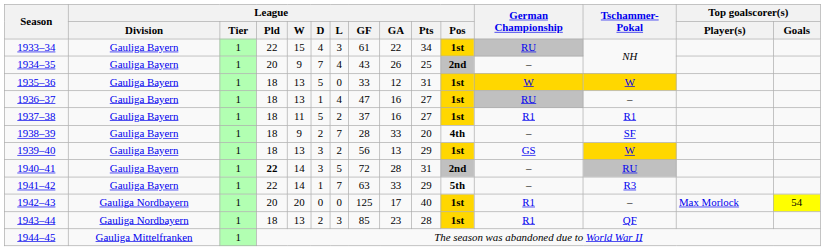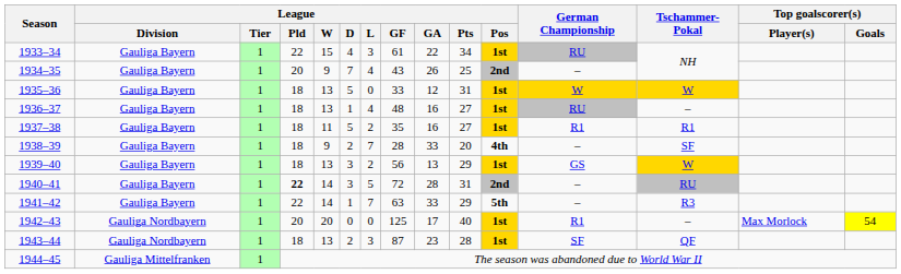 <table class="wikitable" style="text-align: center" width="95%">
 <tr>
 <th rowspan=2>Season</th>
 <th colspan="10">League</th>
 <th rowspan="2"><a href='#'>German<br>Championship</a></th>
 <th rowspan=2><a href='#'>Tschammer-<br>Pokal</a></th>
 <th colspan=2>Top goalscorer(s)</th>
 </tr>
 <tr>
 <th>Division</th>
 <th>Tier</th>
 <th>Pld</th>
 <th>W</th>
 <th>D</th>
 <th>L</th>
 <th>GF</th>
 <th>GA</th>
 <th>Pts</th>
 <th>Pos</th>
 <th>Player(s)</th>
 <th>Goals</th>
 </tr>
 <tr>
 <td><a href='#'>1933–34</a></td>
 <td><a href='#'>Gauliga Bayern</a></td>
 <td bgcolor="#b2ffb2">1</td>
 <td>22</td>
 <td>15</td>
 <td>4</td>
 <td>3</td>
 <td>61</td>
 <td>22</td>
 <td>34</td>
 <td bgcolor=gold><strong>1st</strong></td>
 <td bgcolor=silver><a href='#'>RU</a></td>
 <td rowspan="2"><em>NH</em></td>
 <td align="left"></td>
 <td></td>
 </tr>
 <tr>
 <td><a href='#'>1934–35</a></td>
 <td><a href='#'>Gauliga Bayern</a></td>
 <td bgcolor="#b2ffb2">1</td>
 <td>20</td>
 <td>9</td>
 <td>7</td>
 <td>4</td>
 <td>43</td>
 <td>26</td>
 <td>25</td>
 <td bgcolor=silver><strong>2nd</strong></td>
 <td>–</td>
 <td align="left"></td>
 <td></td>
 </tr>
 <tr>
 <td><a href='#'>1935–36</a></td>
 <td><a href='#'>Gauliga Bayern</a></td>
 <td bgcolor="#b2ffb2">1</td>
 <td>18</td>
 <td>13</td>
 <td>5</td>
 <td>0</td>
 <td>33</td>
 <td>12</td>
 <td>31</td>
 <td bgcolor=gold><strong>1st</strong></td>
 <td bgcolor=gold><a href='#'>W</a></td>
 <td bgcolor=gold><a href='#'>W</a></td>
 <td align="left"></td>
 <td></td>
 </tr>
 <tr>
 <td><a href='#'>1936–37</a></td>
 <td><a href='#'>Gauliga Bayern</a></td>
 <td bgcolor="#b2ffb2">1</td>
 <td>18</td>
 <td>13</td>
 <td>1</td>
 <td>4</td>
-<td>47</td>
+<td>48</td>
 <td>16</td>
 <td>27</td>
 <td bgcolor=gold><strong>1st</strong></td>
 <td bgcolor=silver><a href='#'>RU</a></td>
 <td>–</td>
 <td align="left"></td>
 <td></td>
 </tr>
 <tr>
 <td><a href='#'>1937–38</a></td>
 <td><a href='#'>Gauliga Bayern</a></td>
 <td bgcolor="#b2ffb2">1</td>
 <td>18</td>
 <td>11</td>
 <td>5</td>
 <td>2</td>
-<td>37</td>
+<td>35</td>
 <td>16</td>
 <td>27</td>
 <td bgcolor=gold><strong>1st</strong></td>
 <td><a href='#'>R1</a></td>
 <td><a href='#'>R1</a></td>
 <td align=left></td>
 <td></td>
 </tr>
 <tr>
 <td><a href='#'>1938–39</a></td>
 <td><a href='#'>Gauliga Bayern</a></td>
 <td bgcolor="#b2ffb2">1</td>
 <td>18</td>
 <td>9</td>
 <td>2</td>
 <td>7</td>
 <td>28</td>
 <td>33</td>
 <td>20</td>
 <td><strong>4th</strong></td>
 <td>–</td>
 <td><a href='#'>SF</a></td>
 <td align="left"></td>
 <td></td>
 </tr>
 <tr>
 <td><a href='#'>1939–40</a></td>
 <td><a href='#'>Gauliga Bayern</a></td>
 <td bgcolor="#b2ffb2">1</td>
 <td>18</td>
 <td>13</td>
 <td>3</td>
 <td>2</td>
 <td>56</td>
 <td>13</td>
 <td>29</td>
 <td bgcolor=gold><strong>1st</strong></td>
 <td><a href='#'>GS</a></td>
 <td bgcolor=gold><a href='#'>W</a></td>
 <td align="left"></td>
 <td></td>
 </tr>
 <tr>
 <td><a href='#'>1940–41</a></td>
 <td><a href='#'>Gauliga Bayern</a></td>
 <td bgcolor="#b2ffb2">1</td>
 <td><strong>22</strong></td>
 <td>14</td>
 <td>3</td>
 <td>5</td>
 <td>72</td>
 <td>28</td>
 <td>31</td>
 <td bgcolor=silver><strong>2nd</strong></td>
 <td>–</td>
 <td bgcolor=silver><a href='#'>RU</a></td>
 <td align=left></td>
 <td></td>
 </tr>
 <tr>
 <td><a href='#'>1941–42</a></td>
 <td><a href='#'>Gauliga Bayern</a></td>
 <td bgcolor="#b2ffb2">1</td>
 <td>22</td>
 <td>14</td>
 <td>1</td>
 <td>7</td>
 <td>63</td>
 <td>33</td>
 <td>29</td>
 <td><strong>5th</strong></td>
 <td>–</td>
 <td><a href='#'>R3</a></td>
 <td align=left></td>
 <td></td>
 </tr>
 <tr>
 <td><a href='#'>1942–43</a></td>
 <td><a href='#'>Gauliga Nordbayern</a></td>
 <td bgcolor="#b2ffb2">1</td>
 <td>20</td>
 <td>20</td>
 <td>0</td>
 <td>0</td>
 <td>125</td>
 <td>17</td>
 <td>40</td>
 <td bgcolor=gold><strong>1st</strong></td>
 <td><a href='#'>R1</a></td>
 <td>–</td>
 <td align=left> <a href='#'>Max Morlock</a></td>
 <td bgcolor="yellow">54</td>
 </tr>
 <tr>
 <td><a href='#'>1943–44</a></td>
 <td><a href='#'>Gauliga Nordbayern</a></td>
 <td bgcolor="#b2ffb2">1</td>
 <td>18</td>
 <td>13</td>
 <td>2</td>
 <td>3</td>
-<td>85</td>
+<td>87</td>
 <td>23</td>
 <td>28</td>
 <td bgcolor=gold><strong>1st</strong></td>
-<td><a href='#'>R1</a></td>
+<td><a href='#'>SF</a></td>
 <td><a href='#'>QF</a></td>
 <td align=left></td>
 <td></td>
 </tr>
 <tr>
 <td><a href='#'>1944–45</a></td>
 <td><a href='#'>Gauliga Mittelfranken</a></td>
 <td bgcolor="#b2ffb2">1</td>
 <td colspan="12"><em>The season was abandoned due to <a href='#'>World War II</a></em></td>
 </tr>
 </table>
